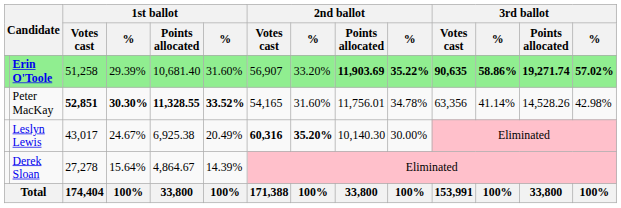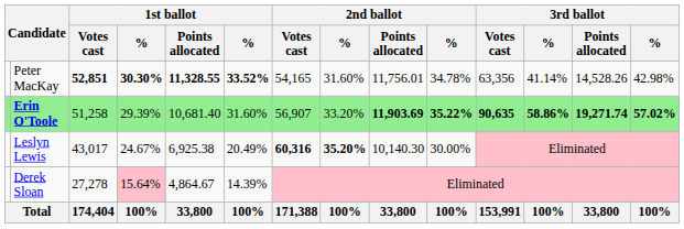 <table class="wikitable">
 <tr>
 <th rowspan="2" colspan="2">Candidate</th>
 <th colspan="4">1st ballot</th>
 <th colspan="4">2nd ballot</th>
 <th colspan="4">3rd ballot</th>
 </tr>
 <tr>
 <th>Votes cast</th>
 <th>%</th>
 <th>Points allocated</th>
 <th>%</th>
 <th>Votes cast</th>
 <th>%</th>
 <th>Points allocated</th>
 <th>%</th>
 <th>Votes cast</th>
 <th>%</th>
 <th>Points allocated</th>
 <th>%</th>
 </tr>
+<tr>
+<td></td>
+<td>Peter MacKay</td>
+<td><strong>52,851</strong></td>
+<td><strong>30.30%</strong></td>
+<td><strong>11,328.55</strong></td>
+<td><strong>33.52%</strong></td>
+<td>54,165</td>
+<td>31.60%</td>
+<td>11,756.01</td>
+<td>34.78%</td>
+<td>63,356</td>
+<td>41.14%</td>
+<td>14,528.26</td>
+<td>42.98%</td>
+</tr>
 <tr style="background:lightgreen;">
 <td></td>
 <td><strong><a href='#'>Erin O'Toole</a></strong></td>
 <td>51,258</td>
 <td>29.39%</td>
 <td>10,681.40</td>
 <td>31.60%</td>
 <td>56,907</td>
 <td>33.20%</td>
 <td><strong>11,903.69</strong></td>
 <td><strong>35.22%</strong></td>
 <td><strong>90,635</strong></td>
 <td><strong>58.86%</strong></td>
 <td><strong>19,271.74</strong></td>
 <td><strong>57.02%</strong></td>
 </tr>
 <tr>
 <td></td>
-<td>Peter MacKay</td>
-<td><strong>52,851</strong></td>
-<td><strong>30.30%</strong></td>
-<td><strong>11,328.55</strong></td>
-<td><strong>33.52%</strong></td>
-<td>54,165</td>
-<td>31.60%</td>
-<td>11,756.01</td>
-<td>34.78%</td>
-<td>63,356</td>
-<td>41.14%</td>
-<td>14,528.26</td>
-<td>42.98%</td>
-</tr>
-<tr>
-<td></td>
 <td><a href='#'>Leslyn Lewis</a></td>
 <td>43,017</td>
 <td>24.67%</td>
 <td>6,925.38</td>
 <td>20.49%</td>
 <td><strong>60,316</strong></td>
 <td><strong>35.20%</strong></td>
 <td>10,140.30</td>
 <td>30.00%</td>
 <td colspan="4" style="background:pink; text-align:center">Eliminated</td>
 </tr>
 <tr>
 <td></td>
 <td><a href='#'>Derek Sloan</a></td>
 <td>27,278</td>
-<td>15.64%</td>
+<td style="background: pink;">15.64%</td>
 <td>4,864.67</td>
 <td>14.39%</td>
 <td colspan="8" style="background:pink; text-align:center">Eliminated</td>
 </tr>
 <tr>
 <th colspan="2">Total</th>
 <th align="right">174,404</th>
 <th align="right">100%</th>
 <th align="right">33,800</th>
 <th align="right">100%</th>
 <th align="right">171,388</th>
 <th align="right">100%</th>
 <th align="right">33,800</th>
 <th align="right">100%</th>
 <th align="right">153,991</th>
 <th align="right">100%</th>
 <th align="right">33,800</th>
 <th align="right">100%</th>
 </tr>
 </table>
